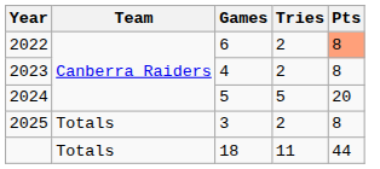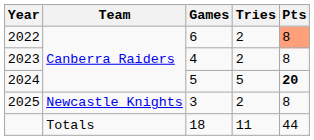 <table class="wikitable">
 <tr>
 <th>Year</th>
 <th>Team</th>
 <th>Games</th>
 <th>Tries</th>
 <th>Pts</th>
 </tr>
 <tr>
 <td>2022</td>
 <td rowspan="3"> <a href='#'>Canberra Raiders</a></td>
 <td>6</td>
 <td>2</td>
 <td style="background: lightsalmon;">8</td>
 </tr>
 <tr>
 <td>2023</td>
 <td>4</td>
 <td>2</td>
 <td>8</td>
 </tr>
 <tr>
 <td>2024</td>
 <td>5</td>
 <td>5</td>
-<td>20</td>
+<td><strong>20</strong></td>
 </tr>
 <tr>
 <td>2025</td>
-<td>Totals</td>
+<td> <a href='#'>Newcastle Knights</a></td>
 <td>3</td>
 <td>2</td>
 <td>8</td>
 </tr>
 <tr>
 <td></td>
 <td>Totals</td>
 <td>18</td>
 <td>11</td>
 <td>44</td>
 </tr>
 </table>
